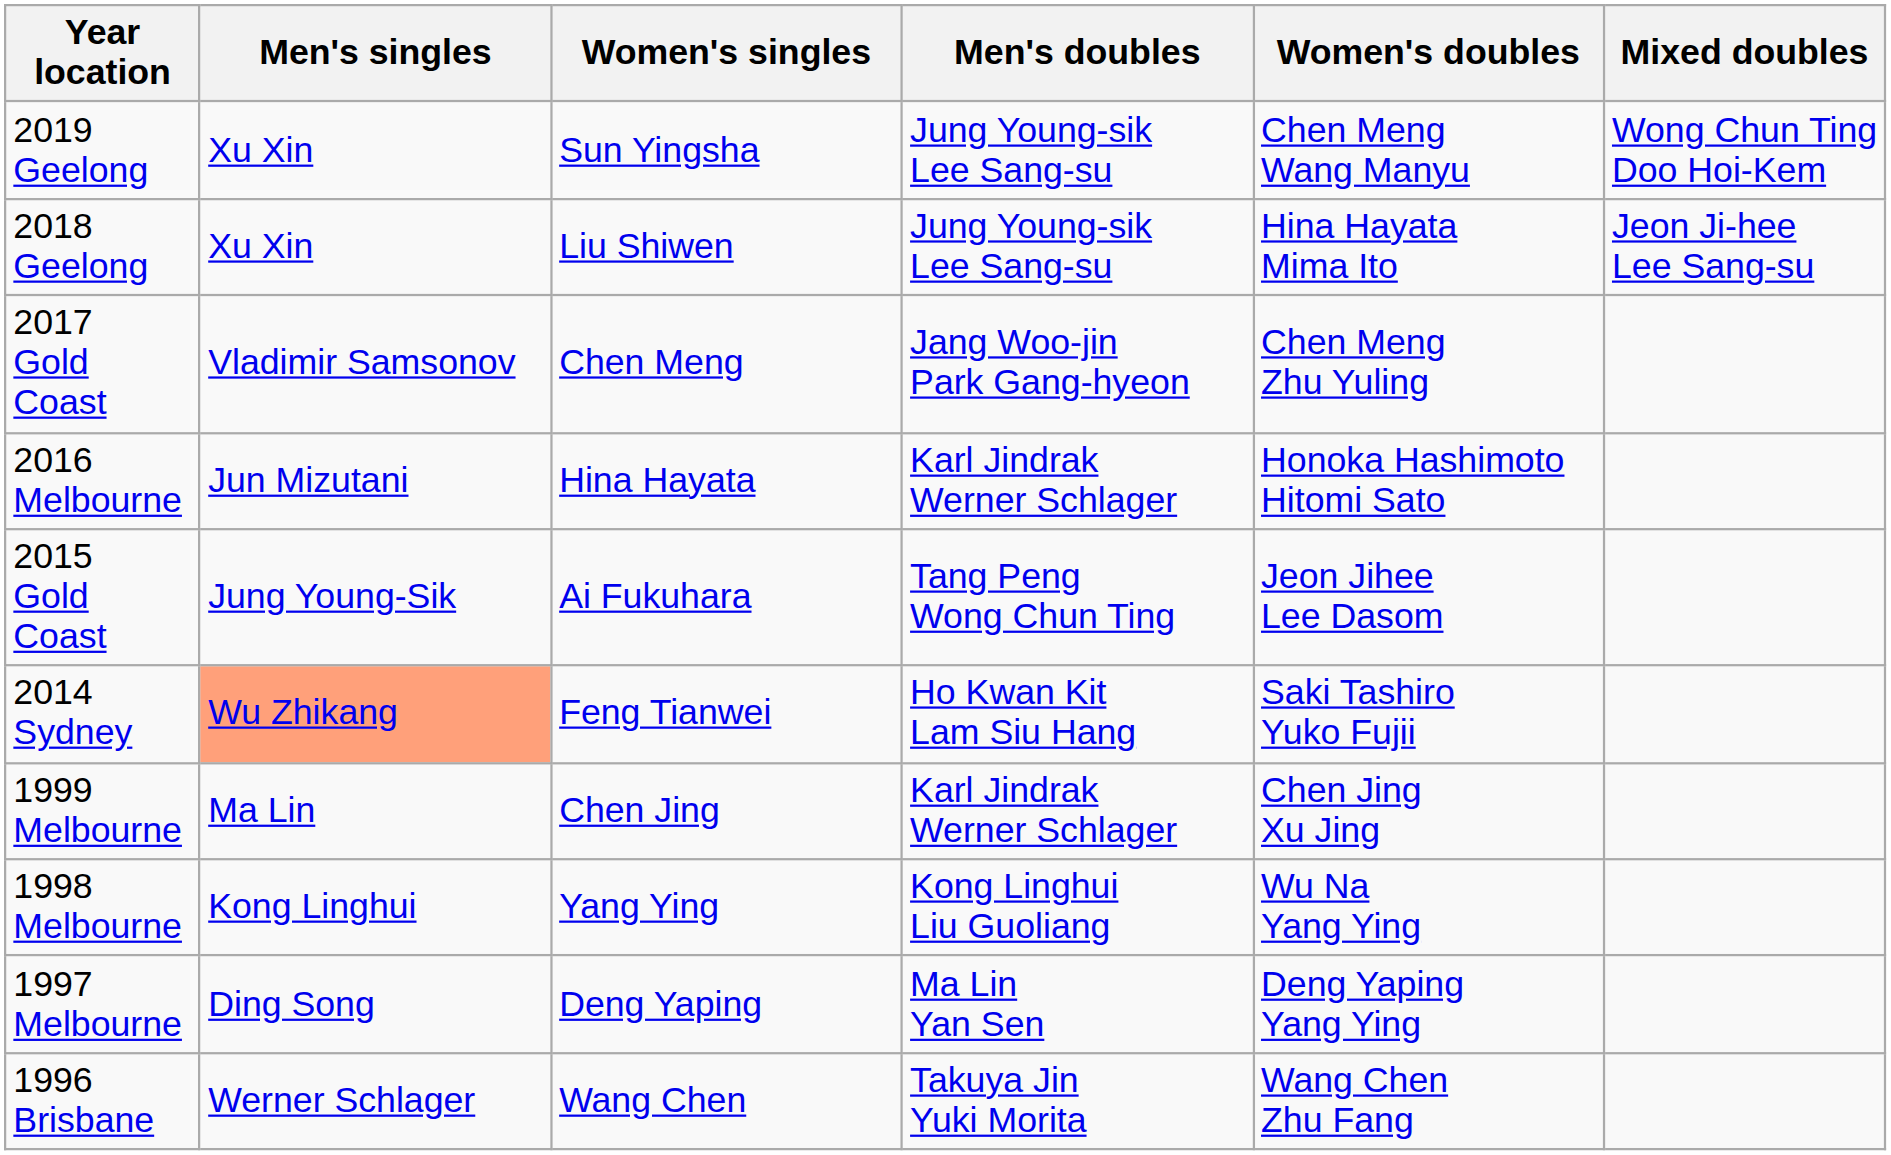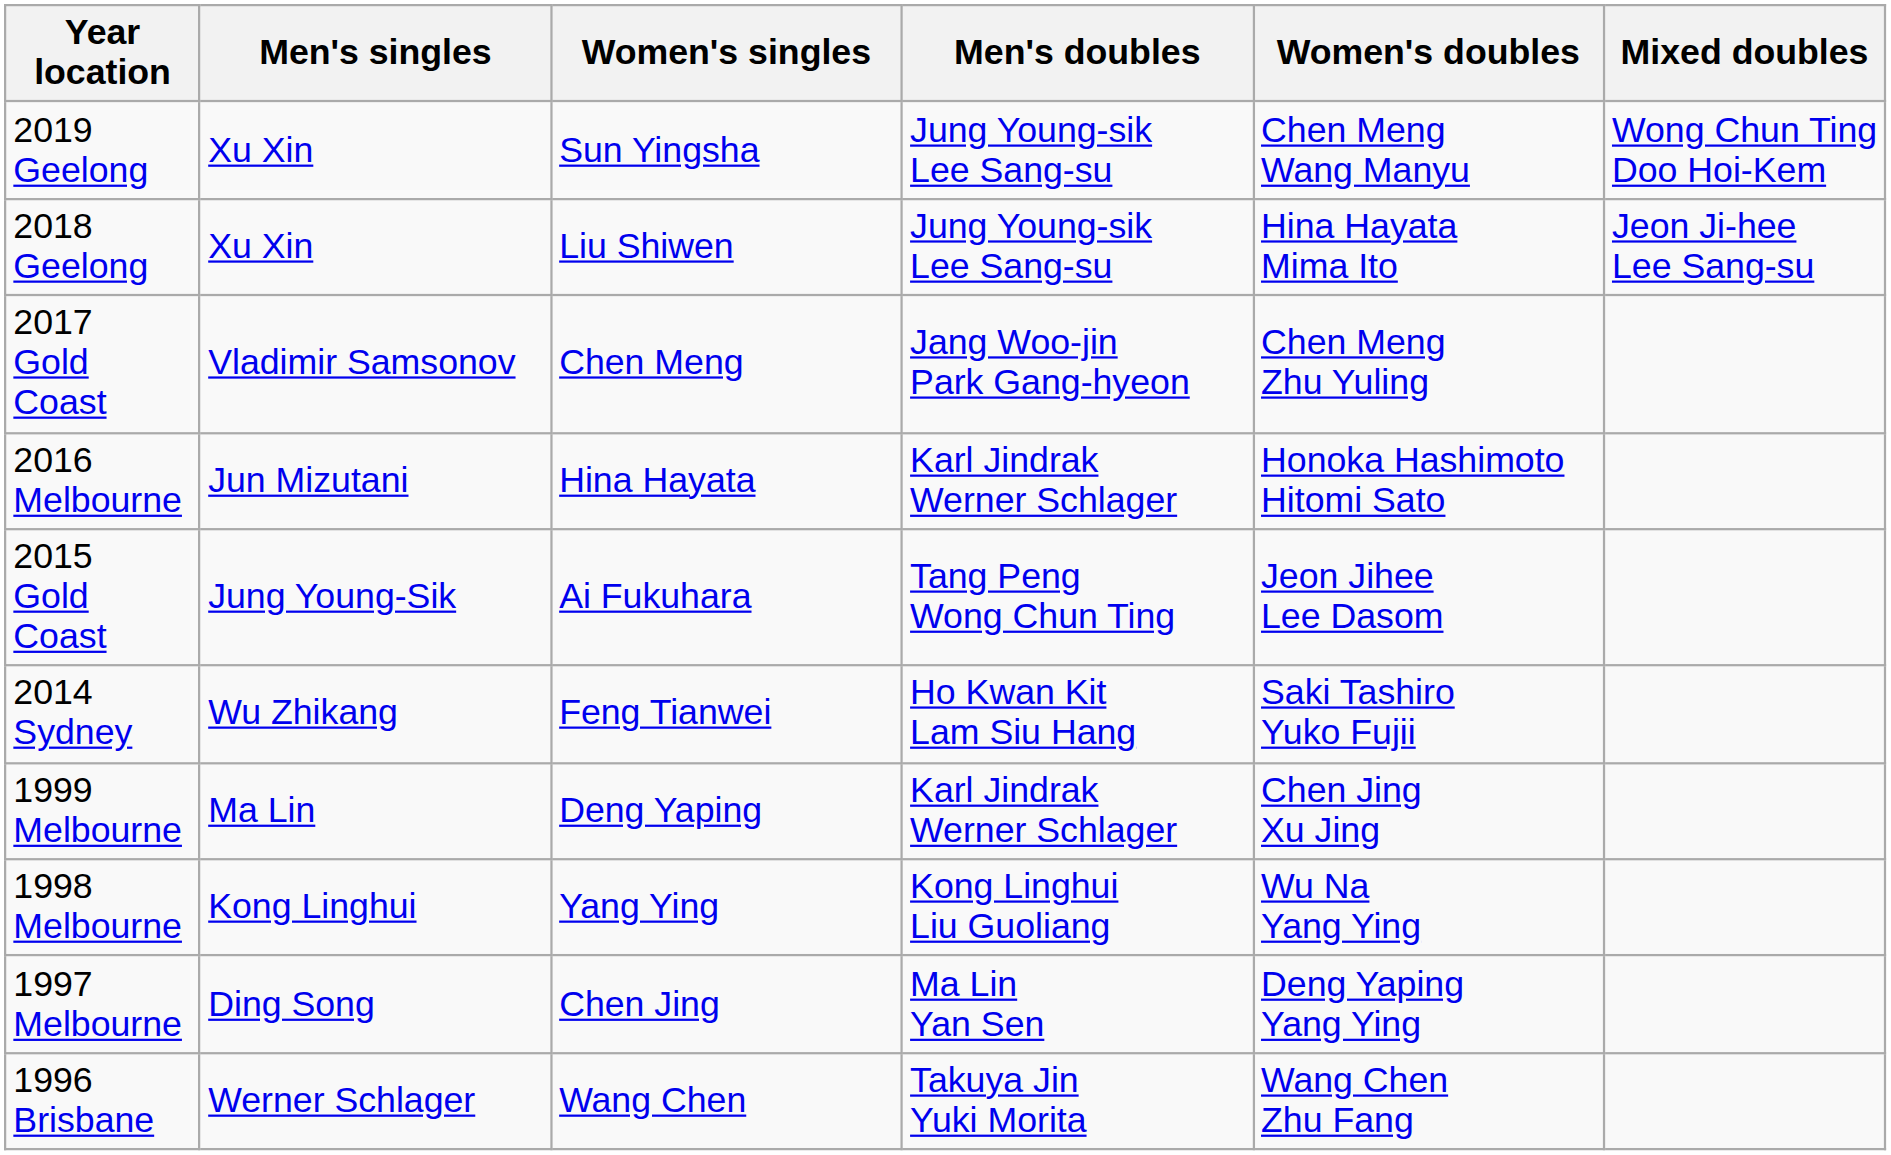 <table class="wikitable">
 <tr>
 <th style="width:80px;">Year <br> location</th>
 <th style="width:150px;">Men's singles</th>
 <th style="width:150px;">Women's singles</th>
 <th style="width:150px;">Men's doubles</th>
 <th style="width:150px;">Women's doubles</th>
 <th>Mixed doubles</th>
 </tr>
 <tr>
 <td>2019<br><a href='#'>Geelong</a></td>
 <td> <a href='#'>Xu Xin</a></td>
 <td> <a href='#'>Sun Yingsha</a></td>
 <td> <a href='#'>Jung Young-sik</a><br> <a href='#'>Lee Sang-su</a></td>
 <td> <a href='#'>Chen Meng</a><br> <a href='#'>Wang Manyu</a></td>
 <td> <a href='#'>Wong Chun Ting</a><br> <a href='#'>Doo Hoi-Kem</a></td>
 </tr>
 <tr>
 <td>2018<br> <a href='#'>Geelong</a></td>
 <td> <a href='#'>Xu Xin</a></td>
 <td> <a href='#'>Liu Shiwen</a></td>
 <td> <a href='#'>Jung Young-sik</a><br> <a href='#'>Lee Sang-su</a></td>
 <td> <a href='#'>Hina Hayata</a><br> <a href='#'>Mima Ito</a></td>
 <td> <a href='#'>Jeon Ji-hee</a><br> <a href='#'>Lee Sang-su</a></td>
 </tr>
 <tr>
 <td>2017<br> <a href='#'>Gold Coast</a></td>
 <td> <a href='#'>Vladimir Samsonov</a></td>
 <td> <a href='#'>Chen Meng</a></td>
 <td> <a href='#'>Jang Woo-jin</a><br> <a href='#'>Park Gang-hyeon</a></td>
 <td> <a href='#'>Chen Meng</a><br> <a href='#'>Zhu Yuling</a></td>
 <td></td>
 </tr>
 <tr>
 <td>2016<br> <a href='#'>Melbourne</a></td>
 <td> <a href='#'>Jun Mizutani</a></td>
 <td> <a href='#'>Hina Hayata</a></td>
 <td> <a href='#'>Karl Jindrak</a> <br>  <a href='#'>Werner Schlager</a></td>
 <td> <a href='#'>Honoka Hashimoto</a> <br>  <a href='#'>Hitomi Sato</a></td>
 <td></td>
 </tr>
 <tr>
 <td>2015<br> <a href='#'>Gold Coast</a></td>
 <td> <a href='#'>Jung Young-Sik</a></td>
 <td> <a href='#'>Ai Fukuhara</a></td>
 <td> <a href='#'>Tang Peng</a> <br>  <a href='#'>Wong Chun Ting</a></td>
 <td> <a href='#'>Jeon Jihee</a> <br>  <a href='#'>Lee Dasom</a></td>
 <td></td>
 </tr>
 <tr>
 <td>2014<br> <a href='#'>Sydney</a></td>
-<td style="background: lightsalmon;"> <a href='#'>Wu Zhikang</a></td>
+<td> <a href='#'>Wu Zhikang</a></td>
 <td> <a href='#'>Feng Tianwei</a></td>
 <td> <a href='#'>Ho Kwan Kit</a> <br>  <a href='#'>Lam Siu Hang</a></td>
 <td> <a href='#'>Saki Tashiro</a> <br>  <a href='#'>Yuko Fujii</a></td>
 <td></td>
 </tr>
 <tr>
 <td>1999<br> <a href='#'>Melbourne</a></td>
 <td> <a href='#'>Ma Lin</a></td>
-<td> <a href='#'>Chen Jing</a></td>
+<td> <a href='#'>Deng Yaping</a></td>
 <td> <a href='#'>Karl Jindrak</a> <br>  <a href='#'>Werner Schlager</a></td>
 <td> <a href='#'>Chen Jing</a> <br>  <a href='#'>Xu Jing</a></td>
 <td></td>
 </tr>
 <tr>
 <td>1998<br> <a href='#'>Melbourne</a></td>
 <td> <a href='#'>Kong Linghui</a></td>
 <td> <a href='#'>Yang Ying</a></td>
 <td> <a href='#'>Kong Linghui</a> <br>  <a href='#'>Liu Guoliang</a></td>
 <td> <a href='#'>Wu Na</a> <br>  <a href='#'>Yang Ying</a></td>
 <td></td>
 </tr>
 <tr>
 <td>1997<br> <a href='#'>Melbourne</a></td>
 <td> <a href='#'>Ding Song</a></td>
-<td> <a href='#'>Deng Yaping</a></td>
+<td> <a href='#'>Chen Jing</a></td>
 <td> <a href='#'>Ma Lin</a> <br>  <a href='#'>Yan Sen</a></td>
 <td> <a href='#'>Deng Yaping</a> <br>  <a href='#'>Yang Ying</a></td>
 <td></td>
 </tr>
 <tr>
 <td>1996<br> <a href='#'>Brisbane</a></td>
 <td> <a href='#'>Werner Schlager</a></td>
 <td> <a href='#'>Wang Chen</a></td>
 <td> <a href='#'>Takuya Jin</a> <br>  <a href='#'>Yuki Morita</a></td>
 <td> <a href='#'>Wang Chen</a> <br>  <a href='#'>Zhu Fang</a></td>
 <td></td>
 </tr>
 </table>
